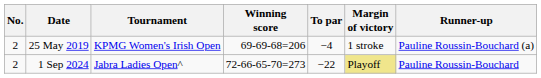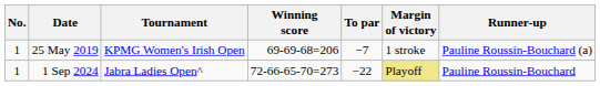 <table class="wikitable" style="font-size:95%;">
 <tr>
 <th>No.</th>
 <th>Date</th>
 <th>Tournament</th>
 <th>Winning<br>score</th>
 <th>To par</th>
 <th>Margin<br>of victory</th>
 <th>Runner-up</th>
 </tr>
 <tr>
-<td align=center>2</td>
+<td align=center>1</td>
 <td align=right>25 May <a href='#'>2019</a></td>
 <td><a href='#'>KPMG Women's Irish Open</a></td>
 <td align=right>69-69-68=206</td>
-<td align=center>−4</td>
+<td align=center>−7</td>
 <td>1 stroke</td>
 <td> <a href='#'>Pauline Roussin-Bouchard</a> (a)</td>
 </tr>
 <tr>
-<td align=center>2</td>
+<td align=center>1</td>
 <td align=right>1 Sep <a href='#'>2024</a></td>
 <td><a href='#'>Jabra Ladies Open</a>^</td>
 <td align=right>72-66-65-70=273</td>
 <td align=center>−22</td>
 <td style="background: khaki;">Playoff</td>
 <td> <a href='#'>Pauline Roussin-Bouchard</a></td>
 </tr>
 </table>
